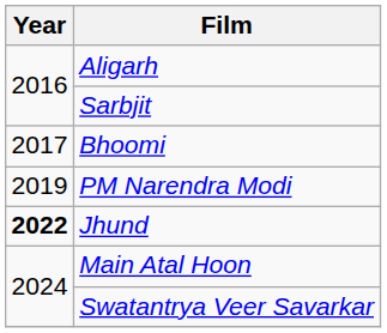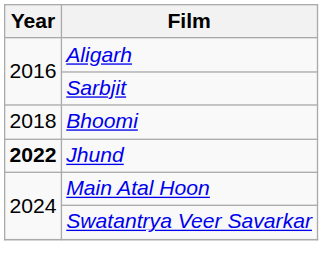 <table class="wikitable sortable">
 <tr>
 <th>Year</th>
 <th>Film</th>
 </tr>
 <tr>
 <td rowspan="2">2016</td>
 <td><em><a href='#'>Aligarh</a></em></td>
 </tr>
 <tr>
 <td><em><a href='#'>Sarbjit</a></em></td>
 </tr>
 <tr>
-<td>2017</td>
+<td>2018</td>
 <td><em><a href='#'>Bhoomi</a></em></td>
-</tr>
-<tr>
-<td>2019</td>
-<td><em><a href='#'>PM Narendra Modi</a></em></td>
 </tr>
 <tr>
 <td><strong>2022</strong></td>
 <td><em><a href='#'>Jhund</a></em> </td>
 </tr>
 <tr>
 <td rowspan="2">2024</td>
 <td><em><a href='#'>Main Atal Hoon</a></em></td>
 </tr>
 <tr>
 <td><em><a href='#'>Swatantrya Veer Savarkar</a></em></td>
 </tr>
 <tr>
 </tr>
 </table>
